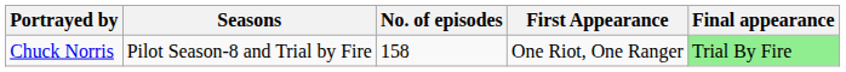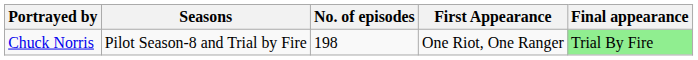 <table class="wikitable" style="text-align:justify;">
 <tr>
 <th>Portrayed by</th>
 <th>Seasons</th>
 <th>No. of episodes</th>
 <th>First Appearance</th>
 <th>Final appearance</th>
 </tr>
 <tr>
 <td><a href='#'>Chuck Norris</a></td>
 <td>Pilot Season-8 and Trial by Fire</td>
-<td>158</td>
+<td>198</td>
 <td>One Riot, One Ranger</td>
 <td style="background: lightgreen;">Trial By Fire</td>
 </tr>
 </table>
